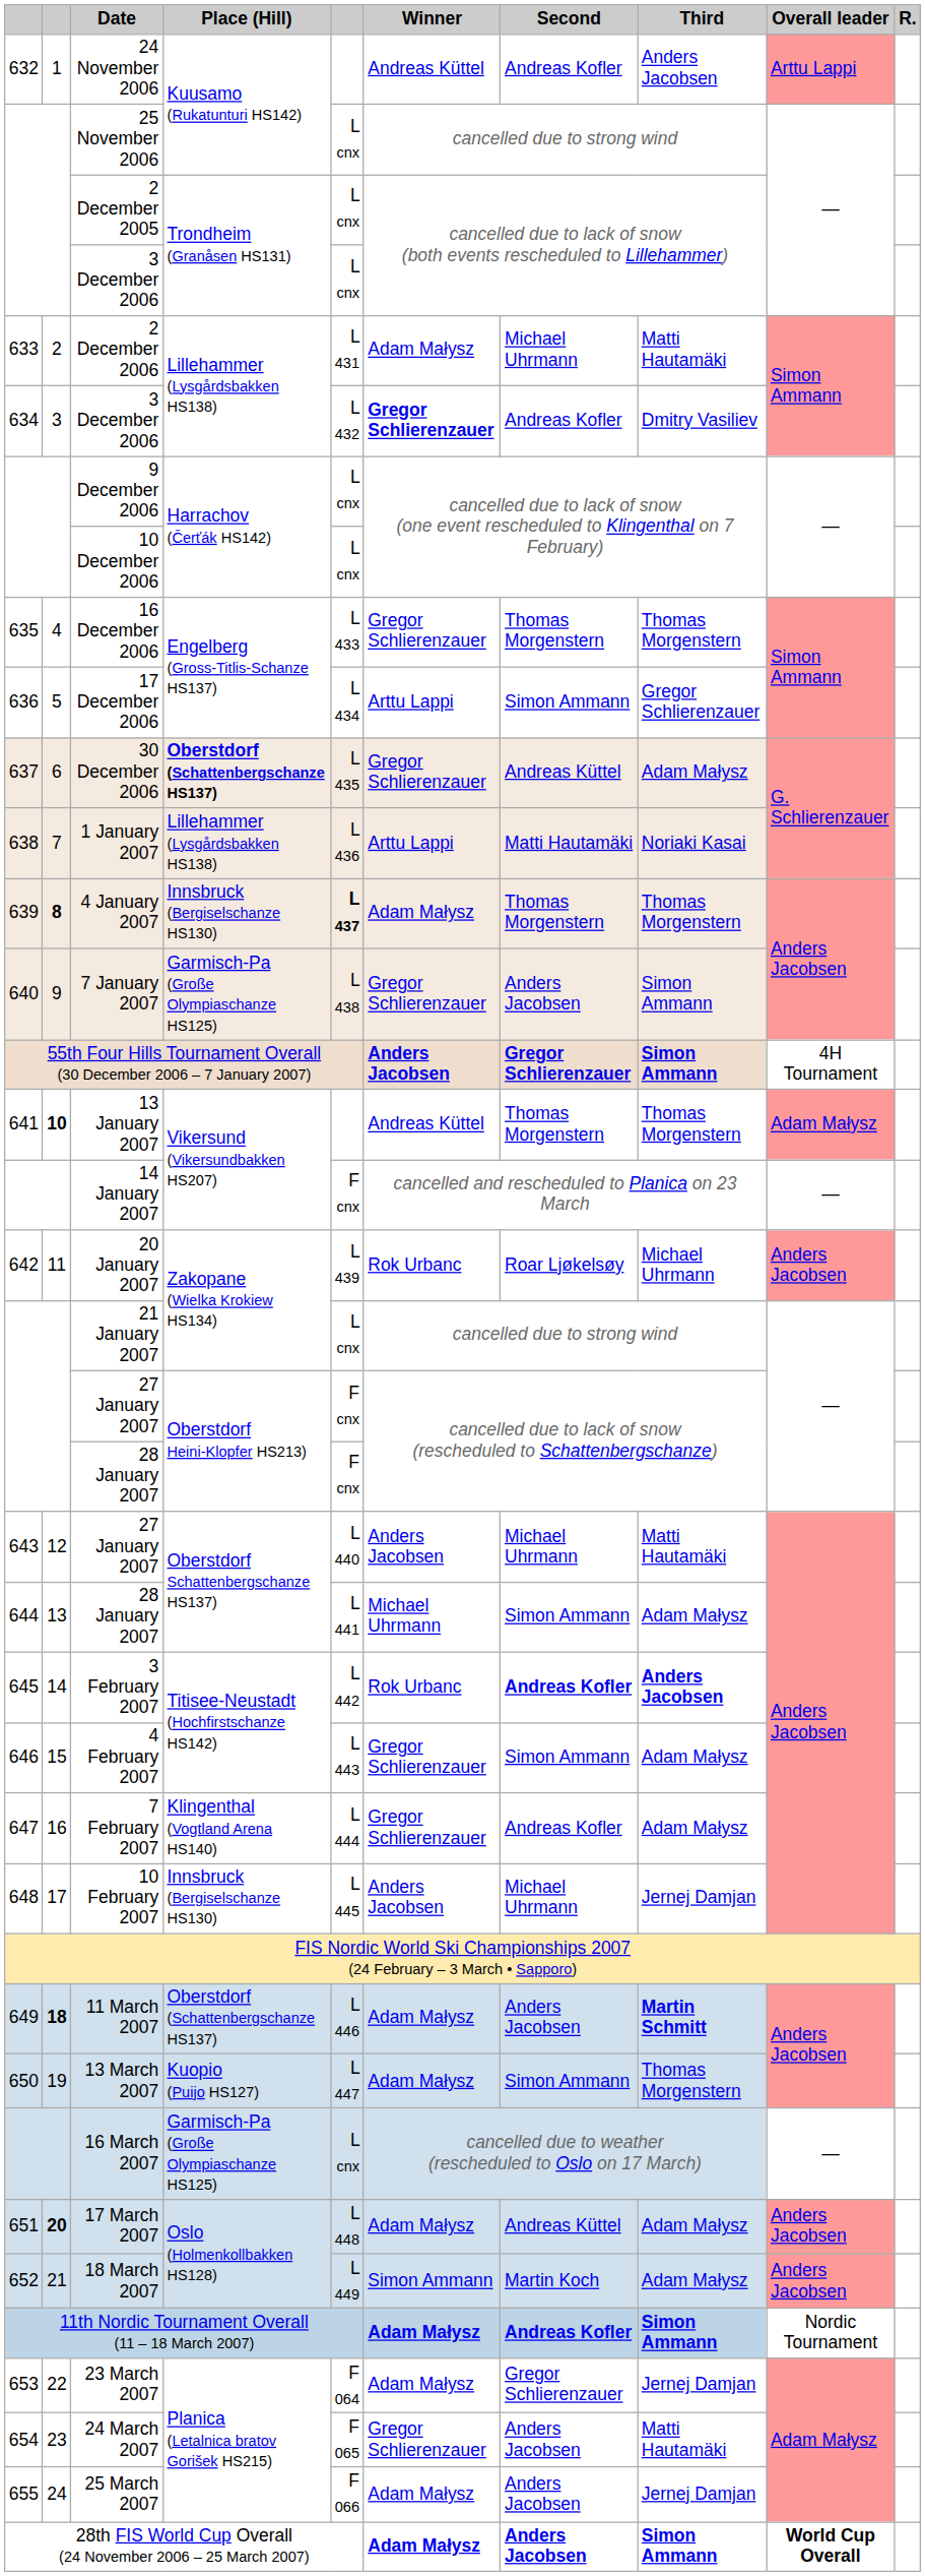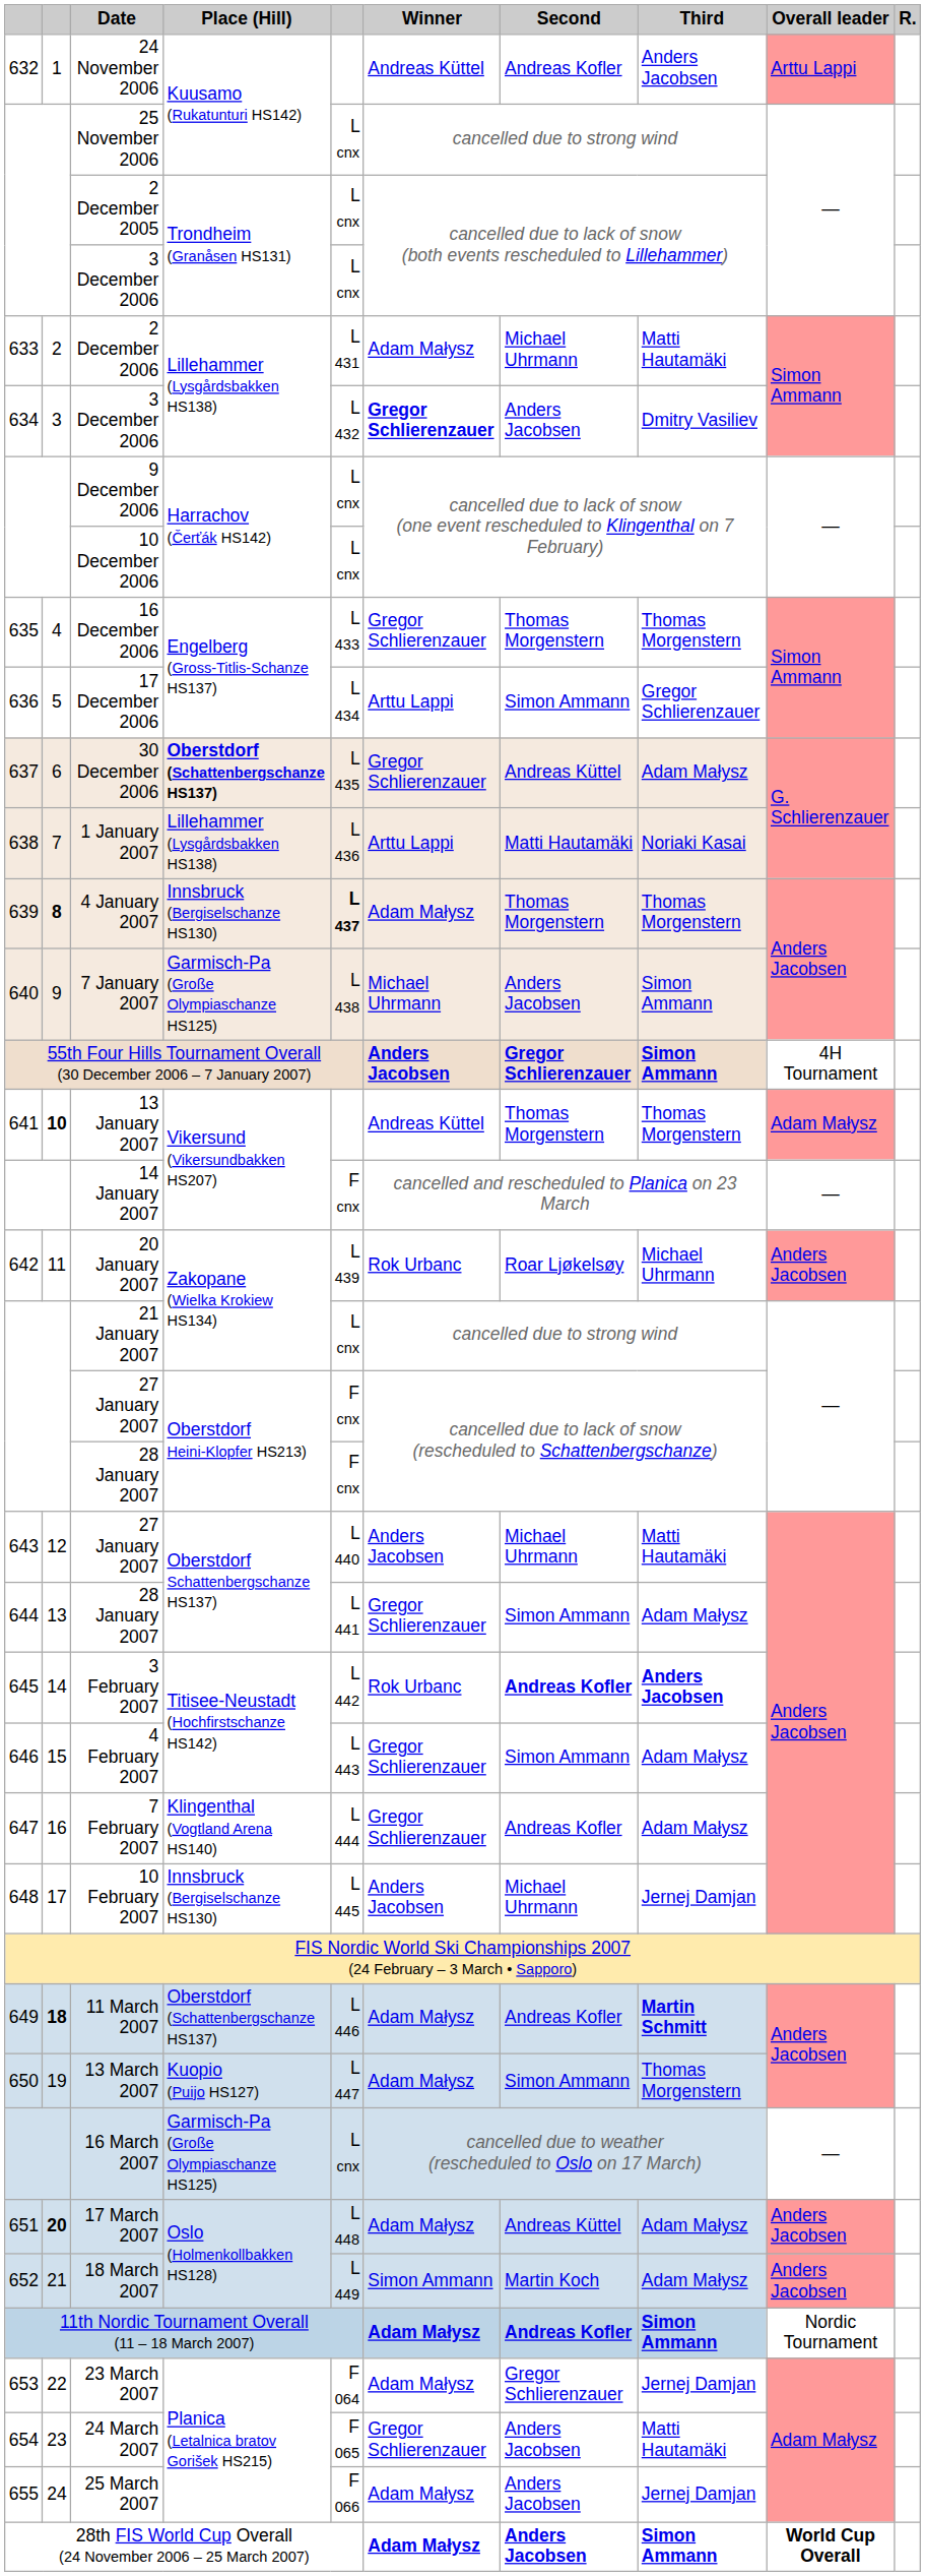 <table class="wikitable plainrowheaders" style="background:#fff; font-size:86%; width:114%; line-height:16px; border:grey solid 1px; border-collapse:collapse;">
 <tr>
 <th scope="col" style="background:#ccc; width=30 px;"></th>
 <th scope="col" style="background:#ccc; width=30 px;"></th>
 <th scope="col" style="background:#ccc; width:146px;">Date</th>
 <th scope="col" style="background:#ccc; width:188px;">Place (Hill)</th>
 <th scope="col" style="background:#ccc; width:33px;"></th>
 <th scope="col" style="background:#ccc; width:200px;">Winner</th>
 <th scope="col" style="background:#ccc; width:200px;">Second</th>
 <th scope="col" style="background:#ccc; width:200px;">Third</th>
 <th scope="col" style="background:#ccc; width:155px;">Overall leader</th>
 <th scope="col" style="background:#ccc; width:10px;">R.</th>
 </tr>
 <tr>
 <td align=center>632</td>
 <td align=center>1</td>
 <td align=right>24 November 2006</td>
 <td rowspan=2> <a href='#'>Kuusamo</a><br><small>(<a href='#'>Rukatunturi</a> HS142)</small></td>
 <td align=right></td>
 <td> <a href='#'>Andreas Küttel</a></td>
 <td> <a href='#'>Andreas Kofler</a></td>
 <td> <a href='#'>Anders Jacobsen</a></td>
 <td bgcolor=#FF9999> <a href='#'>Arttu Lappi</a></td>
 <td></td>
 </tr>
 <tr>
 <td colspan=2 rowspan=3></td>
 <td align=right>25 November 2006</td>
 <td align=right>L <sub>cnx</sub></td>
 <td colspan=3 align=center style=color:#696969><em>cancelled due to strong wind</em></td>
 <td style="background:white; text-align:center" rowspan=3>—</td>
 <td></td>
 </tr>
 <tr>
 <td align=right>2 December 2005</td>
 <td rowspan=2> <a href='#'>Trondheim</a><br><small>(<a href='#'>Granåsen</a> HS131)</small></td>
 <td align=right>L <sub>cnx</sub></td>
 <td colspan=3 rowspan=2 align=center style=color:#696969><em>cancelled due to lack of snow<br>(both events rescheduled to <a href='#'>Lillehammer</a>)</em></td>
 <td></td>
 </tr>
 <tr>
 <td align=right>3 December 2006</td>
 <td align=right>L <sub>cnx</sub></td>
 <td></td>
 </tr>
 <tr>
 <td align=center>633</td>
 <td align=center>2</td>
 <td align=right>2 December 2006</td>
 <td rowspan=2> <a href='#'>Lillehammer</a><br><small>(<a href='#'>Lysgårdsbakken</a> HS138)</small></td>
 <td align=right>L <sub>431</sub></td>
 <td> <a href='#'>Adam Małysz</a></td>
 <td> <a href='#'>Michael Uhrmann</a></td>
 <td> <a href='#'>Matti Hautamäki</a></td>
 <td bgcolor=#FF9999 rowspan=2> <a href='#'>Simon Ammann</a></td>
 <td></td>
 </tr>
 <tr>
 <td align=center>634</td>
 <td align=center>3</td>
 <td align=right>3 December 2006</td>
 <td align=right>L <sub>432</sub></td>
 <td><strong> <a href='#'>Gregor Schlierenzauer</a></strong></td>
-<td> <a href='#'>Andreas Kofler</a></td>
+<td> <a href='#'>Anders Jacobsen</a></td>
 <td> <a href='#'>Dmitry Vasiliev</a></td>
 <td></td>
 </tr>
 <tr>
 <td colspan=2 rowspan=2></td>
 <td align=right>9 December 2006</td>
 <td rowspan=2> <a href='#'>Harrachov</a><br><small>(<a href='#'>Čerťák</a> HS142)</small></td>
 <td align=right>L <sub>cnx</sub></td>
 <td colspan=3 rowspan=2 align=center style=color:#696969><em>cancelled due to lack of snow<br>(one event rescheduled to <a href='#'>Klingenthal</a> on 7 February)</em></td>
 <td style="background:white; text-align:center" rowspan=2>—</td>
 <td></td>
 </tr>
 <tr>
 <td align=right>10 December 2006</td>
 <td align=right>L <sub>cnx</sub></td>
 <td></td>
 </tr>
 <tr>
 <td align=center>635</td>
 <td align=center>4</td>
 <td align=right>16 December 2006</td>
 <td rowspan=2> <a href='#'>Engelberg</a><br><small>(<a href='#'>Gross-Titlis-Schanze</a> HS137)</small></td>
 <td align=right>L <sub>433</sub></td>
 <td> <a href='#'>Gregor Schlierenzauer</a></td>
 <td> <a href='#'>Thomas Morgenstern</a></td>
 <td> <a href='#'>Thomas Morgenstern</a></td>
 <td bgcolor=#FF9999 rowspan=2> <a href='#'>Simon Ammann</a></td>
 <td></td>
 </tr>
 <tr>
 <td align=center>636</td>
 <td align=center>5</td>
 <td align=right>17 December 2006</td>
 <td align=right>L <sub>434</sub></td>
 <td> <a href='#'>Arttu Lappi</a></td>
 <td> <a href='#'>Simon Ammann</a></td>
 <td> <a href='#'>Gregor Schlierenzauer</a></td>
 <td></td>
 </tr>
 <tr bgcolor=#F5EADF>
 <td align=center>637</td>
 <td align=center>6</td>
 <td align=right>30 December 2006</td>
 <td><strong> <a href='#'>Oberstdorf</a><br><small>(<a href='#'>Schattenbergschanze</a> HS137)</small></strong></td>
 <td align=right>L <sub>435</sub></td>
 <td> <a href='#'>Gregor Schlierenzauer</a></td>
 <td> <a href='#'>Andreas Küttel</a></td>
 <td> <a href='#'>Adam Małysz</a></td>
 <td bgcolor=#FF9999 rowspan=2> <a href='#'>G. Schlierenzauer</a></td>
 <td bgcolor=white></td>
 </tr>
 <tr bgcolor=#F5EADF>
 <td align=center>638</td>
 <td align=center>7</td>
 <td align=right>1 January 2007</td>
 <td> <a href='#'>Lillehammer</a><br><small>(<a href='#'>Lysgårdsbakken</a> HS138)</small></td>
 <td align=right>L <sub>436</sub></td>
 <td> <a href='#'>Arttu Lappi</a></td>
 <td> <a href='#'>Matti Hautamäki</a></td>
 <td> <a href='#'>Noriaki Kasai</a></td>
 <td bgcolor=white></td>
 </tr>
 <tr bgcolor=#F5EADF>
 <td align=center>639</td>
 <td align=center><strong>8</strong></td>
 <td align=right>4 January 2007</td>
 <td> <a href='#'>Innsbruck</a><br><small>(<a href='#'>Bergiselschanze</a> HS130)</small></td>
 <td align=right><strong>L <sub>437</sub></strong></td>
 <td> <a href='#'>Adam Małysz</a></td>
 <td> <a href='#'>Thomas Morgenstern</a></td>
 <td> <a href='#'>Thomas Morgenstern</a></td>
 <td bgcolor=#FF9999 rowspan=2> <a href='#'>Anders Jacobsen</a></td>
 <td bgcolor=white></td>
 </tr>
 <tr bgcolor=#F5EADF>
 <td align=center>640</td>
 <td align=center>9</td>
 <td align=right>7 January 2007</td>
 <td> <a href='#'>Garmisch-Pa</a><br><small>(<a href='#'>Große Olympiaschanze</a> HS125)</small></td>
 <td align=right>L <sub>438</sub></td>
-<td> <a href='#'>Gregor Schlierenzauer</a></td>
+<td> <a href='#'>Michael Uhrmann</a></td>
 <td> <a href='#'>Anders Jacobsen</a></td>
 <td> <a href='#'>Simon Ammann</a></td>
 <td bgcolor=white></td>
 </tr>
 <tr bgcolor=#EFDECD>
 <td colspan=5 align=center><a href='#'>55th Four Hills Tournament Overall</a><br><small>(30 December 2006 – 7 January 2007)</small></td>
 <td> <strong><a href='#'>Anders Jacobsen</a></strong></td>
 <td> <strong><a href='#'>Gregor Schlierenzauer</a></strong></td>
 <td> <strong><a href='#'>Simon Ammann</a></strong></td>
 <td bgcolor=white align=center>4H Tournament</td>
 <td bgcolor=white></td>
 </tr>
 <tr>
 <td align=center>641</td>
 <td align=center><strong>10</strong></td>
 <td align=right>13 January 2007</td>
 <td rowspan=2> <a href='#'>Vikersund</a><br><small>(<a href='#'>Vikersundbakken</a> HS207)</small></td>
 <td align=right></td>
 <td> <a href='#'>Andreas Küttel</a></td>
 <td> <a href='#'>Thomas Morgenstern</a></td>
 <td> <a href='#'>Thomas Morgenstern</a></td>
 <td bgcolor=#FF9999> <a href='#'>Adam Małysz</a></td>
 <td></td>
 </tr>
 <tr>
 <td colspan=2></td>
 <td align=right>14 January 2007</td>
 <td align=right>F <sub>cnx</sub></td>
 <td colspan=3 align=center style=color:#696969><em>cancelled and rescheduled to <a href='#'>Planica</a> on 23 March</em></td>
 <td style="background:white; text-align:center">—</td>
 <td></td>
 </tr>
 <tr>
 <td align=center>642</td>
 <td align=center>11</td>
 <td align=right>20 January 2007</td>
 <td rowspan=2> <a href='#'>Zakopane</a><br><small>(<a href='#'>Wielka Krokiew</a> HS134)</small></td>
 <td align=right>L <sub>439</sub></td>
 <td> <a href='#'>Rok Urbanc</a></td>
 <td> <a href='#'>Roar Ljøkelsøy</a></td>
 <td> <a href='#'>Michael Uhrmann</a></td>
 <td bgcolor=#FF9999> <a href='#'>Anders Jacobsen</a></td>
 <td></td>
 </tr>
 <tr>
 <td colspan=2 rowspan=3></td>
 <td align=right>21 January 2007</td>
 <td align=right>L <sub>cnx</sub></td>
 <td colspan=3 align=center style=color:#696969><em>cancelled due to strong wind</em></td>
 <td style="background:white; text-align:center" rowspan=3>—</td>
 <td></td>
 </tr>
 <tr>
 <td align=right>27 January 2007</td>
 <td rowspan=2> <a href='#'>Oberstdorf</a><br><small><a href='#'>Heini-Klopfer</a> HS213)</small></td>
 <td align=right>F <sub>cnx</sub></td>
 <td colspan=3 rowspan=2 align=center style=color:#696969><em>cancelled due to lack of snow<br>(rescheduled to <a href='#'>Schattenbergschanze</a>)</em></td>
 <td></td>
 </tr>
 <tr>
 <td align=right>28 January 2007</td>
 <td align=right>F <sub>cnx</sub></td>
 <td></td>
 </tr>
 <tr>
 <td align=center>643</td>
 <td align=center>12</td>
 <td align=right>27 January 2007</td>
 <td rowspan=2> <a href='#'>Oberstdorf</a><br><small><a href='#'>Schattenbergschanze</a> HS137)</small></td>
 <td align=right>L <sub>440</sub></td>
 <td> <a href='#'>Anders Jacobsen</a></td>
 <td> <a href='#'>Michael Uhrmann</a></td>
 <td> <a href='#'>Matti Hautamäki</a></td>
 <td bgcolor=#FF9999 rowspan=6> <a href='#'>Anders Jacobsen</a></td>
 <td></td>
 </tr>
 <tr>
 <td align=center>644</td>
 <td align=center>13</td>
 <td align=right>28 January 2007</td>
 <td align=right>L <sub>441</sub></td>
-<td> <a href='#'>Michael Uhrmann</a></td>
+<td> <a href='#'>Gregor Schlierenzauer</a></td>
 <td> <a href='#'>Simon Ammann</a></td>
 <td> <a href='#'>Adam Małysz</a></td>
 <td></td>
 </tr>
 <tr>
 <td align=center>645</td>
 <td align=center>14</td>
 <td align=right>3 February 2007</td>
 <td rowspan=2> <a href='#'>Titisee-Neustadt</a><br><small>(<a href='#'>Hochfirstschanze</a> HS142)</small></td>
 <td align=right>L <sub>442</sub></td>
 <td> <a href='#'>Rok Urbanc</a></td>
 <td><strong> <a href='#'>Andreas Kofler</a></strong></td>
 <td><strong> <a href='#'>Anders Jacobsen</a></strong></td>
 <td></td>
 </tr>
 <tr>
 <td align=center>646</td>
 <td align=center>15</td>
 <td align=right>4 February 2007</td>
 <td align=right>L <sub>443</sub></td>
 <td> <a href='#'>Gregor Schlierenzauer</a></td>
 <td> <a href='#'>Simon Ammann</a></td>
 <td> <a href='#'>Adam Małysz</a></td>
 <td></td>
 </tr>
 <tr>
 <td align=center>647</td>
 <td align=center>16</td>
 <td align=right>7 February 2007</td>
 <td> <a href='#'>Klingenthal</a><br><small>(<a href='#'>Vogtland Arena</a> HS140)</small></td>
 <td align=right>L <sub>444</sub></td>
 <td> <a href='#'>Gregor Schlierenzauer</a></td>
 <td> <a href='#'>Andreas Kofler</a></td>
 <td> <a href='#'>Adam Małysz</a></td>
 <td></td>
 </tr>
 <tr>
 <td align=center>648</td>
 <td align=center>17</td>
 <td align=right>10 February 2007</td>
 <td> <a href='#'>Innsbruck</a><br><small>(<a href='#'>Bergiselschanze</a> HS130)</small></td>
 <td align=right>L <sub>445</sub></td>
 <td> <a href='#'>Anders Jacobsen</a></td>
 <td> <a href='#'>Michael Uhrmann</a></td>
 <td> <a href='#'>Jernej Damjan</a></td>
 <td></td>
 </tr>
 <tr style="background:#FFEBAD">
 <td colspan=10 align=center><a href='#'>FIS Nordic World Ski Championships 2007</a> <br><small>(24 February – 3 March •  <a href='#'>Sapporo</a>)</small></td>
 </tr>
 <tr bgcolor=#d0e0ed>
 <td align=center>649</td>
 <td align=center><strong>18</strong></td>
 <td align=right>11 March 2007</td>
 <td> <a href='#'>Oberstdorf</a><br><small>(<a href='#'>Schattenbergschanze</a> HS137)</small></td>
 <td align=right>L <sub>446</sub></td>
 <td> <a href='#'>Adam Małysz</a></td>
-<td> <a href='#'>Anders Jacobsen</a></td>
+<td> <a href='#'>Andreas Kofler</a></td>
 <td><strong> <a href='#'>Martin Schmitt</a></strong></td>
 <td bgcolor=#FF9999 rowspan=2> <a href='#'>Anders Jacobsen</a></td>
 <td bgcolor=white></td>
 </tr>
 <tr bgcolor=#d0e0ed>
 <td align=center>650</td>
 <td align=center>19</td>
 <td align=right>13 March 2007</td>
 <td> <a href='#'>Kuopio</a><br><small>(<a href='#'>Puijo</a> HS127)</small></td>
 <td align=right>L <sub>447</sub></td>
 <td> <a href='#'>Adam Małysz</a></td>
 <td> <a href='#'>Simon Ammann</a></td>
 <td> <a href='#'>Thomas Morgenstern</a></td>
 <td bgcolor=white></td>
 </tr>
 <tr bgcolor=#d0e0ed>
 <td colspan=2></td>
 <td align=right>16 March 2007</td>
 <td> <a href='#'>Garmisch-Pa</a><br><small>(<a href='#'>Große Olympiaschanze</a> HS125)</small></td>
 <td align=right>L <sub>cnx</sub></td>
 <td colspan=3 align=center style=color:#696969><em>cancelled due to weather<br>(rescheduled to <a href='#'>Oslo</a> on 17 March)</em></td>
 <td style="background:white; text-align:center">—</td>
 <td bgcolor=white></td>
 </tr>
 <tr bgcolor=#d0e0ed>
 <td align=center>651</td>
 <td align=center><strong>20</strong></td>
 <td align=right>17 March 2007</td>
 <td rowspan=2> <a href='#'>Oslo</a><br><small>(<a href='#'>Holmenkollbakken</a> HS128)</small></td>
 <td align=right>L <sub>448</sub></td>
 <td> <a href='#'>Adam Małysz</a></td>
 <td> <a href='#'>Andreas Küttel</a></td>
 <td> <a href='#'>Adam Małysz</a></td>
 <td bgcolor=#FF9999> <a href='#'>Anders Jacobsen</a></td>
 <td bgcolor=white></td>
 </tr>
 <tr bgcolor=#d0e0ed>
 <td align=center>652</td>
 <td align=center>21</td>
 <td align=right>18 March 2007</td>
 <td align=right>L <sub>449</sub></td>
 <td> <a href='#'>Simon Ammann</a></td>
 <td> <a href='#'>Martin Koch</a></td>
 <td> <a href='#'>Adam Małysz</a></td>
 <td bgcolor=#FF9999> <a href='#'>Anders Jacobsen</a></td>
 <td bgcolor=white></td>
 </tr>
 <tr bgcolor=#BCD4E6>
 <td colspan=5 align=center><a href='#'>11th Nordic Tournament Overall</a><br><small>(11 – 18 March 2007)</small></td>
 <td> <strong><a href='#'>Adam Małysz</a></strong></td>
 <td> <strong><a href='#'>Andreas Kofler</a></strong></td>
 <td> <strong><a href='#'>Simon Ammann</a></strong></td>
 <td bgcolor=white align=center>Nordic Tournament</td>
 <td bgcolor=white></td>
 </tr>
 <tr>
 <td align=center>653</td>
 <td align=center>22</td>
 <td align=right>23 March 2007</td>
 <td rowspan=3> <a href='#'>Planica</a><br><small>(<a href='#'>Letalnica bratov Gorišek</a> HS215)</small></td>
 <td align=right>F <sub>064 </sub></td>
 <td> <a href='#'>Adam Małysz</a></td>
 <td> <a href='#'>Gregor Schlierenzauer</a></td>
 <td> <a href='#'>Jernej Damjan</a></td>
 <td bgcolor=#FF9999 rowspan=3> <a href='#'>Adam Małysz</a></td>
 <td></td>
 </tr>
 <tr>
 <td align=center>654</td>
 <td align=center>23</td>
 <td align=right>24 March 2007</td>
 <td align=right>F <sub>065</sub></td>
 <td> <a href='#'>Gregor Schlierenzauer</a></td>
 <td> <a href='#'>Anders Jacobsen</a></td>
 <td> <a href='#'>Matti Hautamäki</a></td>
 <td></td>
 </tr>
 <tr>
 <td align=center>655</td>
 <td align=center>24</td>
 <td align=right>25 March 2007</td>
 <td align=right>F <sub>066</sub></td>
 <td> <a href='#'>Adam Małysz</a></td>
 <td> <a href='#'>Anders Jacobsen</a></td>
 <td> <a href='#'>Jernej Damjan</a></td>
 <td></td>
 </tr>
 <tr>
 <td colspan="5" style="text-align:center">28th <a href='#'>FIS World Cup</a> Overall<br><small>(24 November 2006 – 25 March 2007)</small></td>
 <td> <strong><a href='#'>Adam Małysz</a></strong></td>
 <td> <strong><a href='#'>Anders Jacobsen</a></strong></td>
 <td> <strong><a href='#'>Simon Ammann</a></strong></td>
 <td style="text-align:center"><strong>World Cup Overall</strong></td>
 <td></td>
 </tr>
 </table>
